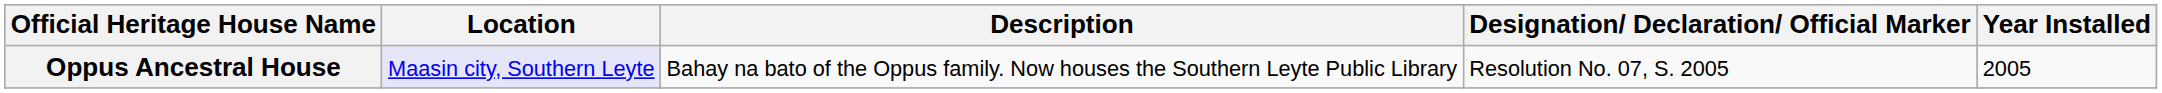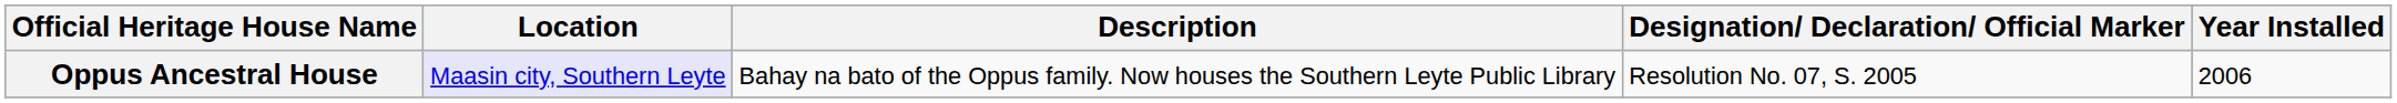 <table class="wikitable sortable">
 <tr>
 <th>Official Heritage House Name</th>
 <th>Location</th>
 <th>Description</th>
 <th>Designation/ Declaration/ Official Marker</th>
 <th>Year Installed</th>
 </tr>
 <tr>
 <th>Oppus Ancestral House</th>
 <td style="background: lavender;"><a href='#'><small>Maasin city, Southern Leyte</small></a></td>
 <td><small>Bahay na bato of the Oppus family. Now houses the Southern Leyte Public Library</small></td>
 <td><small>Resolution No. 07, S. 2005</small></td>
-<td><small>2005</small></td>
+<td><small>2006</small></td>
 </tr>
 </table>
